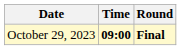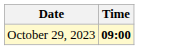 <table class="wikitable">
 <tr>
 <th>Date</th>
 <th>Time</th>
-<th>Round</th>
 </tr>
 <tr style=background:lemonchiffon>
 <td>October 29, 2023</td>
 <td><strong>09:00</strong></td>
-<td><strong>Final</strong></td>
 </tr>
 </table>
